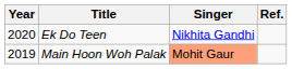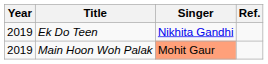 <table class="wikitable sortable">
 <tr>
 <th>Year</th>
 <th>Title</th>
 <th>Singer</th>
 <th>Ref.</th>
 </tr>
 <tr>
-<td>2020</td>
+<td>2019</td>
 <td><em>Ek Do Teen</em></td>
 <td><a href='#'>Nikhita Gandhi</a></td>
 <td></td>
 </tr>
 <tr>
 <td>2019</td>
 <td><em>Main Hoon Woh Palak</em></td>
 <td style="background: lightsalmon;">Mohit Gaur</td>
 <td></td>
 </tr>
 </table>
